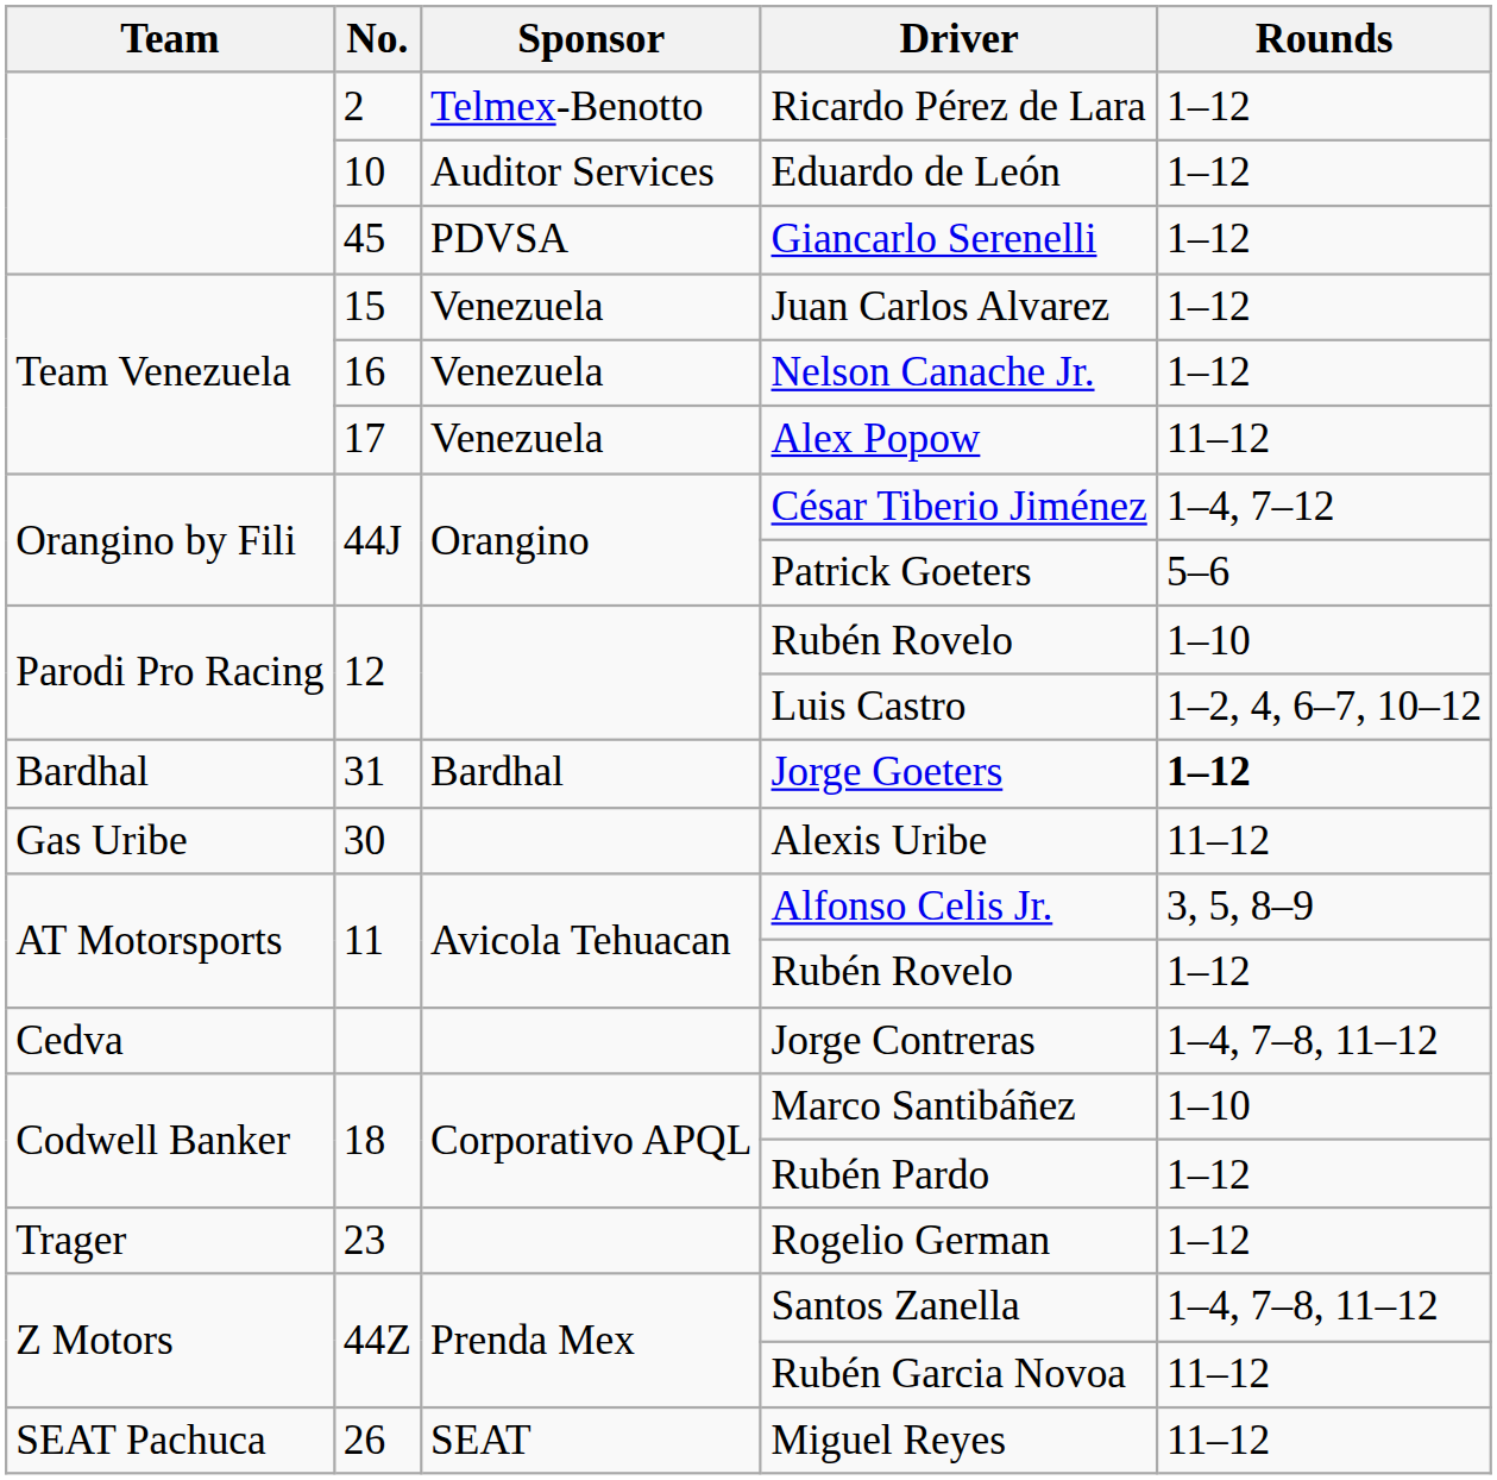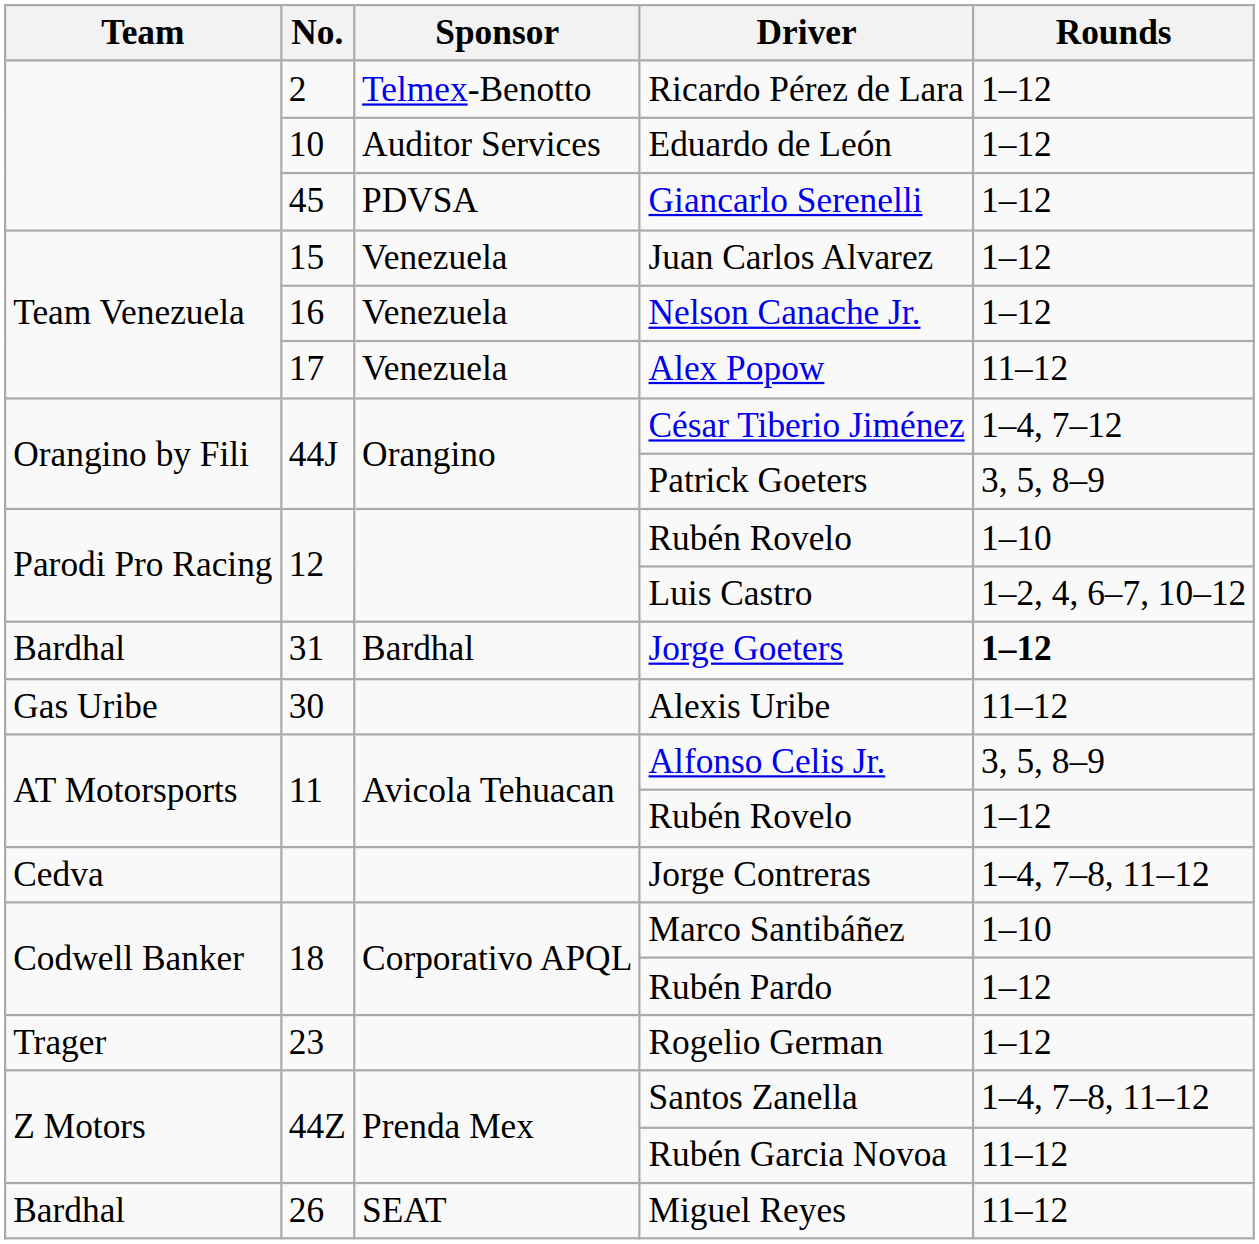 <table class="wikitable">
 <tr>
 <th>Team</th>
 <th>No.</th>
 <th>Sponsor</th>
 <th>Driver</th>
 <th>Rounds</th>
 </tr>
 <tr>
 <td rowspan=3></td>
 <td>2</td>
 <td><a href='#'>Telmex</a>-Benotto</td>
 <td> Ricardo Pérez de Lara</td>
 <td>1–12</td>
 </tr>
 <tr>
 <td>10</td>
 <td>Auditor Services</td>
 <td> Eduardo de León</td>
 <td>1–12</td>
 </tr>
 <tr>
 <td>45</td>
 <td>PDVSA</td>
 <td> <a href='#'>Giancarlo Serenelli</a></td>
 <td>1–12</td>
 </tr>
 <tr>
 <td rowspan=3>Team Venezuela</td>
 <td>15</td>
 <td>Venezuela</td>
 <td> Juan Carlos Alvarez</td>
 <td>1–12</td>
 </tr>
 <tr>
 <td>16</td>
 <td>Venezuela</td>
 <td> <a href='#'>Nelson Canache Jr.</a></td>
 <td>1–12</td>
 </tr>
 <tr>
 <td>17</td>
 <td>Venezuela</td>
 <td> <a href='#'>Alex Popow</a></td>
 <td>11–12</td>
 </tr>
 <tr>
 <td rowspan=2>Orangino by Fili</td>
 <td rowspan=2>44J</td>
 <td rowspan=2>Orangino</td>
 <td> <a href='#'>César Tiberio Jiménez</a></td>
 <td>1–4, 7–12</td>
 </tr>
 <tr>
 <td> Patrick Goeters</td>
-<td>5–6</td>
+<td>3, 5, 8–9</td>
 </tr>
 <tr>
 <td rowspan=2>Parodi Pro Racing</td>
 <td rowspan=2>12</td>
 <td rowspan=2></td>
 <td> Rubén Rovelo</td>
 <td>1–10</td>
 </tr>
 <tr>
 <td> Luis Castro</td>
 <td>1–2, 4, 6–7, 10–12</td>
 </tr>
 <tr>
 <td>Bardhal</td>
 <td>31</td>
 <td>Bardhal</td>
 <td> <a href='#'>Jorge Goeters</a></td>
 <td><strong>1–12</strong></td>
 </tr>
 <tr>
 <td>Gas Uribe</td>
 <td>30</td>
 <td></td>
 <td> Alexis Uribe</td>
 <td>11–12</td>
 </tr>
 <tr>
 <td rowspan=2>AT Motorsports</td>
 <td rowspan=2>11</td>
 <td rowspan=2>Avicola Tehuacan</td>
 <td> <a href='#'>Alfonso Celis Jr.</a></td>
 <td>3, 5, 8–9</td>
 </tr>
 <tr>
 <td> Rubén Rovelo</td>
 <td>1–12</td>
 </tr>
 <tr>
 <td>Cedva</td>
 <td></td>
 <td></td>
 <td> Jorge Contreras</td>
 <td>1–4, 7–8, 11–12</td>
 </tr>
 <tr>
 <td rowspan=2>Codwell Banker</td>
 <td rowspan=2>18</td>
 <td rowspan=2>Corporativo APQL</td>
 <td> Marco Santibáñez</td>
 <td>1–10</td>
 </tr>
 <tr>
 <td> Rubén Pardo</td>
 <td>1–12</td>
 </tr>
 <tr>
 <td>Trager</td>
 <td>23</td>
 <td></td>
 <td> Rogelio German</td>
 <td>1–12</td>
 </tr>
 <tr>
 <td rowspan=2>Z Motors</td>
 <td rowspan=2>44Z</td>
 <td rowspan=2>Prenda Mex</td>
 <td> Santos Zanella</td>
 <td>1–4, 7–8, 11–12</td>
 </tr>
 <tr>
 <td> Rubén Garcia Novoa</td>
 <td>11–12</td>
 </tr>
 <tr>
-<td>SEAT Pachuca</td>
+<td>Bardhal</td>
 <td>26</td>
 <td>SEAT</td>
 <td> Miguel Reyes</td>
 <td>11–12</td>
 </tr>
 </table>
